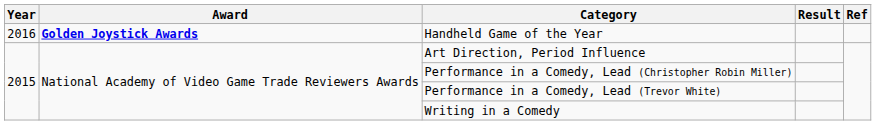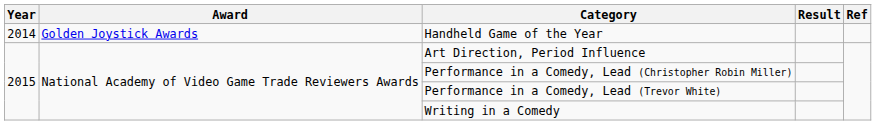 <table class="wikitable sortable">
 <tr>
 <th>Year</th>
 <th>Award</th>
 <th>Category</th>
 <th>Result</th>
 <th>Ref</th>
 </tr>
 <tr>
-<td style="text-align:center;" rowspan="1">2016</td>
-<td rowspan="1"><strong><a href='#'>Golden Joystick Awards</a></strong></td>
+<td style="text-align:center;" rowspan="1">2014</td>
+<td rowspan="1"><a href='#'>Golden Joystick Awards</a></td>
 <td>Handheld Game of the Year</td>
 <td></td>
 <td rowspan="1" style="text-align:center;"></td>
 </tr>
 <tr>
 <td style="text-align:center;" rowspan="4">2015</td>
 <td rowspan="4">National Academy of Video Game Trade Reviewers Awards</td>
 <td>Art Direction, Period Influence</td>
 <td></td>
 <td rowspan="4" style="text-align:center;"></td>
 </tr>
 <tr>
 <td>Performance in a Comedy, Lead <small>(Christopher Robin Miller)</small></td>
 <td></td>
 </tr>
 <tr>
 <td>Performance in a Comedy, Lead <small>(Trevor White)</small></td>
 <td></td>
 </tr>
 <tr>
 <td>Writing in a Comedy</td>
 <td></td>
 </tr>
 </table>
